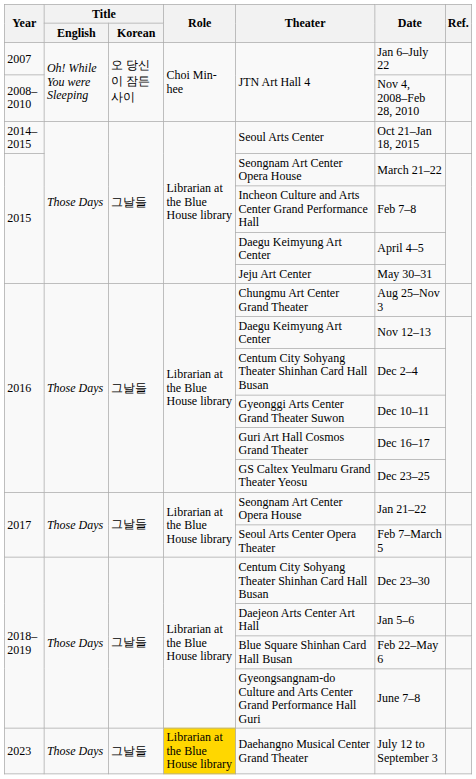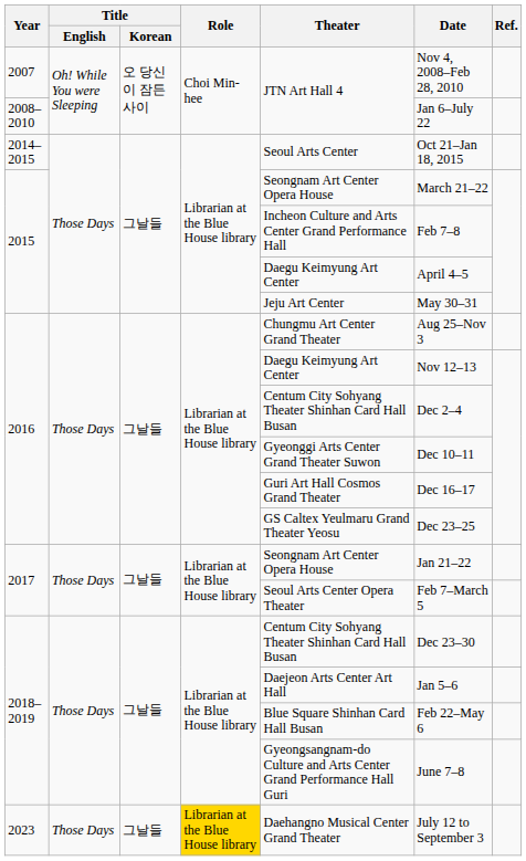 <table class="wikitable sortable" style="clear:none; font-size:100%; padding:0 auto; width:100%; margin:auto">
 <tr>
 <th scope="col" rowspan="2">Year</th>
 <th scope="col" colspan="2">Title</th>
 <th scope="col" rowspan="2">Role</th>
 <th scope="col" rowspan="2">Theater</th>
 <th scope="col" rowspan="2">Date</th>
 <th rowspan="2">Ref.</th>
 </tr>
 <tr>
 <th>English</th>
 <th>Korean</th>
 </tr>
 <tr>
 <td>2007</td>
 <td rowspan="2"><em>Oh! While You were Sleeping</em></td>
 <td rowspan="2">오 당신이 잠든사이</td>
 <td rowspan="2">Choi Min-hee</td>
 <td rowspan="2">JTN Art Hall 4</td>
-<td>Jan 6–July 22</td>
+<td>Nov 4, 2008–Feb 28, 2010</td>
 <td></td>
 </tr>
 <tr>
 <td>2008–2010</td>
-<td>Nov 4, 2008–Feb 28, 2010</td>
+<td>Jan 6–July 22</td>
 <td></td>
 </tr>
 <tr>
 <td>2014–2015</td>
 <td rowspan="5"><em>Those Days</em></td>
 <td rowspan="5">그날들</td>
 <td rowspan="5">Librarian at the Blue House library</td>
 <td>Seoul Arts Center</td>
 <td>Oct 21–Jan 18, 2015</td>
 <td></td>
 </tr>
 <tr>
 <td rowspan="4">2015</td>
 <td>Seongnam Art Center Opera House</td>
 <td>March 21–22</td>
 <td rowspan="4"></td>
 </tr>
 <tr>
 <td>Incheon Culture and Arts Center Grand Performance Hall</td>
 <td>Feb 7–8</td>
 </tr>
 <tr>
 <td>Daegu Keimyung Art Center</td>
 <td>April 4–5</td>
 </tr>
 <tr>
 <td>Jeju Art Center</td>
 <td>May 30–31</td>
 </tr>
 <tr>
 <td rowspan="6">2016</td>
 <td rowspan="6"><em>Those Days</em></td>
 <td rowspan="6">그날들</td>
 <td rowspan="6">Librarian at the Blue House library</td>
 <td>Chungmu Art Center Grand Theater</td>
 <td>Aug 25–Nov 3</td>
 <td></td>
 </tr>
 <tr>
 <td>Daegu Keimyung Art Center</td>
 <td>Nov 12–13</td>
 <td rowspan="5"></td>
 </tr>
 <tr>
 <td>Centum City Sohyang Theater Shinhan Card Hall Busan</td>
 <td>Dec 2–4</td>
 </tr>
 <tr>
 <td>Gyeonggi Arts Center Grand Theater Suwon</td>
 <td>Dec 10–11</td>
 </tr>
 <tr>
 <td>Guri Art Hall Cosmos Grand Theater</td>
 <td>Dec 16–17</td>
 </tr>
 <tr>
 <td>GS Caltex Yeulmaru Grand Theater Yeosu</td>
 <td>Dec 23–25</td>
 </tr>
 <tr>
 <td rowspan="2">2017</td>
 <td rowspan="2"><em>Those Days</em></td>
 <td rowspan="2">그날들</td>
 <td rowspan="2">Librarian at the Blue House library</td>
 <td>Seongnam Art Center Opera House</td>
 <td>Jan 21–22</td>
 <td></td>
 </tr>
 <tr>
 <td>Seoul Arts Center Opera Theater</td>
 <td>Feb 7–March 5</td>
 <td></td>
 </tr>
 <tr>
 <td rowspan="4">2018–2019</td>
 <td rowspan="4"><em>Those Days</em></td>
 <td rowspan="4">그날들</td>
 <td rowspan="4">Librarian at the Blue House library</td>
 <td>Centum City Sohyang Theater Shinhan Card Hall Busan</td>
 <td>Dec 23–30</td>
 <td></td>
 </tr>
 <tr>
 <td>Daejeon Arts Center Art Hall</td>
 <td>Jan 5–6</td>
 <td></td>
 </tr>
 <tr>
 <td>Blue Square Shinhan Card Hall Busan</td>
 <td>Feb 22–May 6</td>
 <td></td>
 </tr>
 <tr>
 <td>Gyeongsangnam-do Culture and Arts Center Grand Performance Hall Guri</td>
 <td>June 7–8</td>
 <td></td>
 </tr>
 <tr>
 <td>2023</td>
 <td><em>Those Days</em></td>
 <td>그날들</td>
 <td style="background: gold;">Librarian at the Blue House library</td>
 <td>Daehangno Musical Center Grand Theater</td>
 <td>July 12 to September 3</td>
 <td></td>
 </tr>
 </table>
